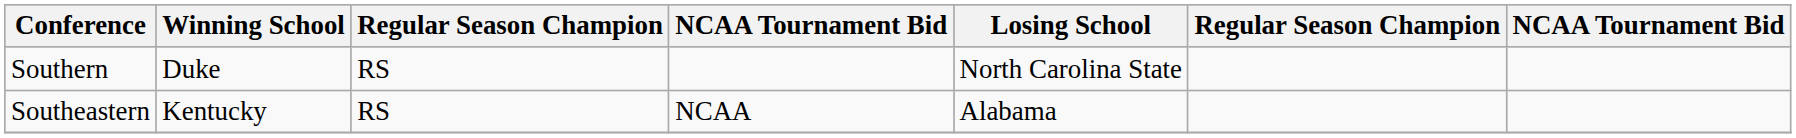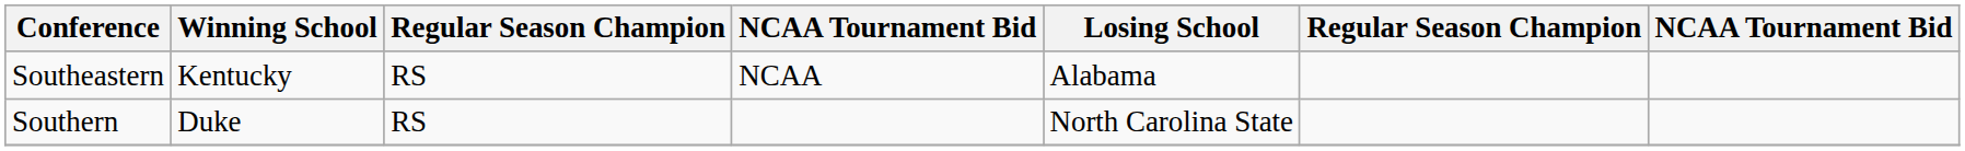 <table class="wikitable">
 <tr>
 <th>Conference</th>
 <th>Winning School</th>
 <th>Regular Season Champion</th>
 <th>NCAA Tournament Bid</th>
 <th>Losing School</th>
 <th>Regular Season Champion</th>
 <th>NCAA Tournament Bid</th>
 </tr>
 <tr>
+<td>Southeastern</td>
+<td>Kentucky</td>
+<td>RS</td>
+<td>NCAA</td>
+<td>Alabama</td>
+<td></td>
+<td></td>
+</tr>
+<tr>
 <td>Southern</td>
 <td>Duke</td>
 <td>RS</td>
 <td></td>
 <td>North Carolina State</td>
 <td></td>
 <td></td>
 </tr>
 <tr>
-<td>Southeastern</td>
-<td>Kentucky</td>
-<td>RS</td>
-<td>NCAA</td>
-<td>Alabama</td>
-<td></td>
-<td></td>
-</tr>
-<tr>
 </tr>
 </table>
